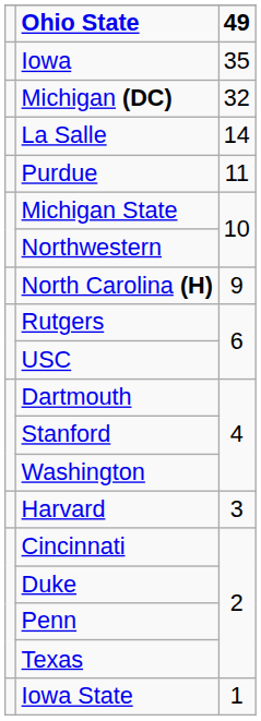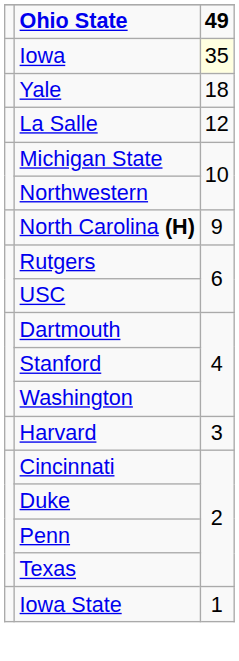 <table class="wikitable sortable" style="text-align:center">
 <tr>
 </tr>
 <tr>
 <td></td>
 <td align=left><strong><a href='#'>Ohio State</a></strong></td>
 <td><strong>49</strong></td>
 </tr>
 <tr>
 <td></td>
 <td align=left><a href='#'>Iowa</a></td>
-<td>35</td>
+<td style="background: lightyellow;">35</td>
 </tr>
 <tr>
 <td></td>
-<td align=left><a href='#'>Michigan</a> <strong>(DC)</strong></td>
-<td>32</td>
+<td align=left><a href='#'>Yale</a></td>
+<td>18</td>
 </tr>
 <tr>
 <td></td>
 <td align=left><a href='#'>La Salle</a></td>
-<td>14</td>
-</tr>
-<tr>
-<td></td>
-<td align=left><a href='#'>Purdue</a></td>
-<td>11</td>
+<td>12</td>
 </tr>
 <tr>
 <td rowspan=2></td>
 <td align=left><a href='#'>Michigan State</a></td>
 <td rowspan=2>10</td>
 </tr>
 <tr>
 <td align=left><a href='#'>Northwestern</a></td>
 </tr>
 <tr>
 <td></td>
 <td align=left><a href='#'>North Carolina</a> <strong>(H)</strong></td>
 <td>9</td>
 </tr>
 <tr>
 <td rowspan=2></td>
 <td align=left><a href='#'>Rutgers</a></td>
 <td rowspan=2>6</td>
 </tr>
 <tr>
 <td align=left><a href='#'>USC</a></td>
 </tr>
 <tr>
 <td rowspan=3></td>
 <td align=left><a href='#'>Dartmouth</a></td>
 <td rowspan=3>4</td>
 </tr>
 <tr>
 <td align=left><a href='#'>Stanford</a></td>
 </tr>
 <tr>
 <td align=left><a href='#'>Washington</a></td>
 </tr>
 <tr>
 <td></td>
 <td align=left><a href='#'>Harvard</a></td>
 <td>3</td>
 </tr>
 <tr>
 <td rowspan=4></td>
 <td align=left><a href='#'>Cincinnati</a></td>
 <td rowspan=4>2</td>
 </tr>
 <tr>
 <td align=left><a href='#'>Duke</a></td>
 </tr>
 <tr>
 <td align=left><a href='#'>Penn</a></td>
 </tr>
 <tr>
 <td align=left><a href='#'>Texas</a></td>
 </tr>
 <tr>
 <td></td>
 <td align=left><a href='#'>Iowa State</a></td>
 <td>1</td>
 </tr>
 </table>
